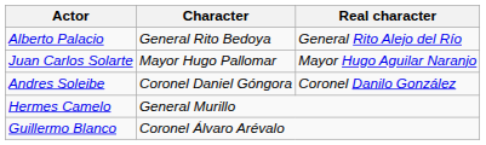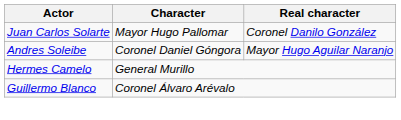 <table class="wikitable sortable">
 <tr>
 <th>Actor</th>
 <th>Character</th>
 <th>Real character</th>
 </tr>
 <tr>
-<td><em><a href='#'>Alberto Palacio</a></em></td>
-<td><em>General Rito Bedoya</em></td>
-<td><em>General <a href='#'>Rito Alejo del Río</a></em></td>
-</tr>
-<tr>
 <td><em><a href='#'>Juan Carlos Solarte</a></em></td>
 <td><em>Mayor Hugo Pallomar</em></td>
-<td><em>Mayor <a href='#'>Hugo Aguilar Naranjo</a></em></td>
+<td><em>Coronel <a href='#'>Danilo González</a></em></td>
 </tr>
 <tr>
 <td><em><a href='#'>Andres Soleibe</a></em></td>
 <td><em>Coronel Daniel Góngora</em></td>
-<td><em>Coronel <a href='#'>Danilo González</a></em></td>
+<td><em>Mayor <a href='#'>Hugo Aguilar Naranjo</a></em></td>
 </tr>
 <tr>
 <td><em><a href='#'>Hermes Camelo</a></em></td>
 <td colspan="2"><em>General Murillo</em></td>
 </tr>
 <tr>
 <td><em><a href='#'>Guillermo Blanco</a></em></td>
 <td colspan="2"><em>Coronel Álvaro Arévalo</em></td>
 </tr>
 </table>
